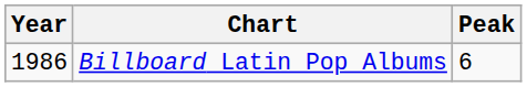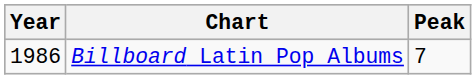 <table class="wikitable">
 <tr>
 <th>Year</th>
 <th>Chart</th>
 <th>Peak</th>
 </tr>
 <tr>
 <td>1986</td>
 <td><a href='#'><em>Billboard</em> Latin Pop Albums</a></td>
-<td>6</td>
+<td>7</td>
 </tr>
 </table>
